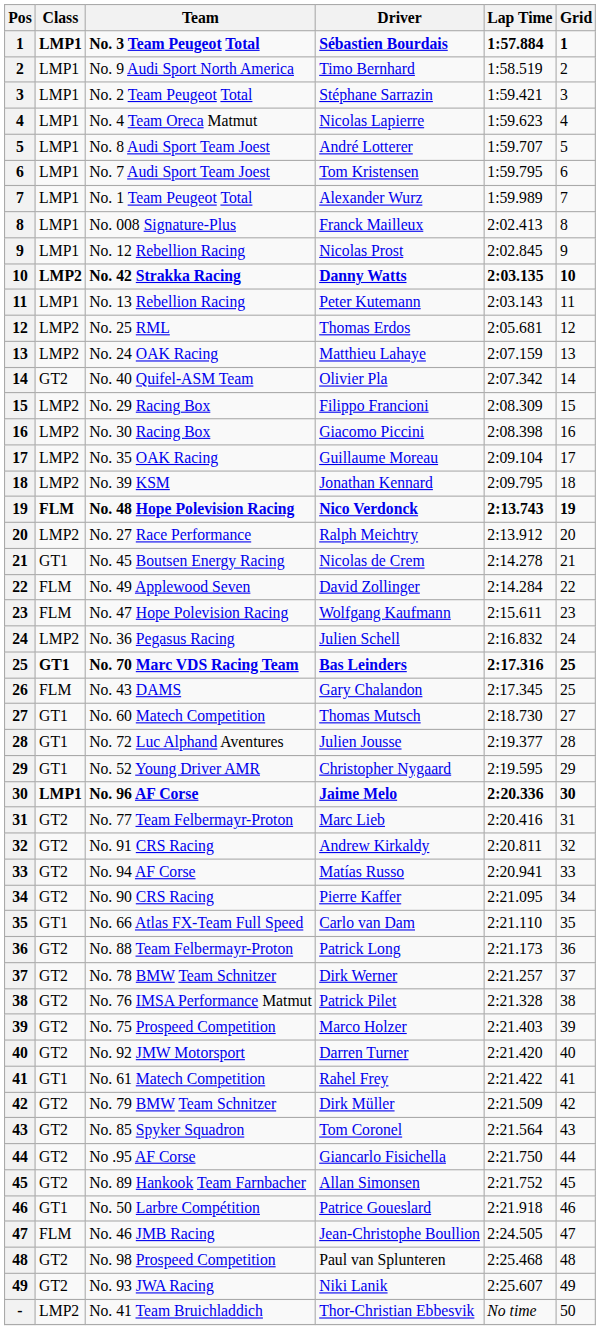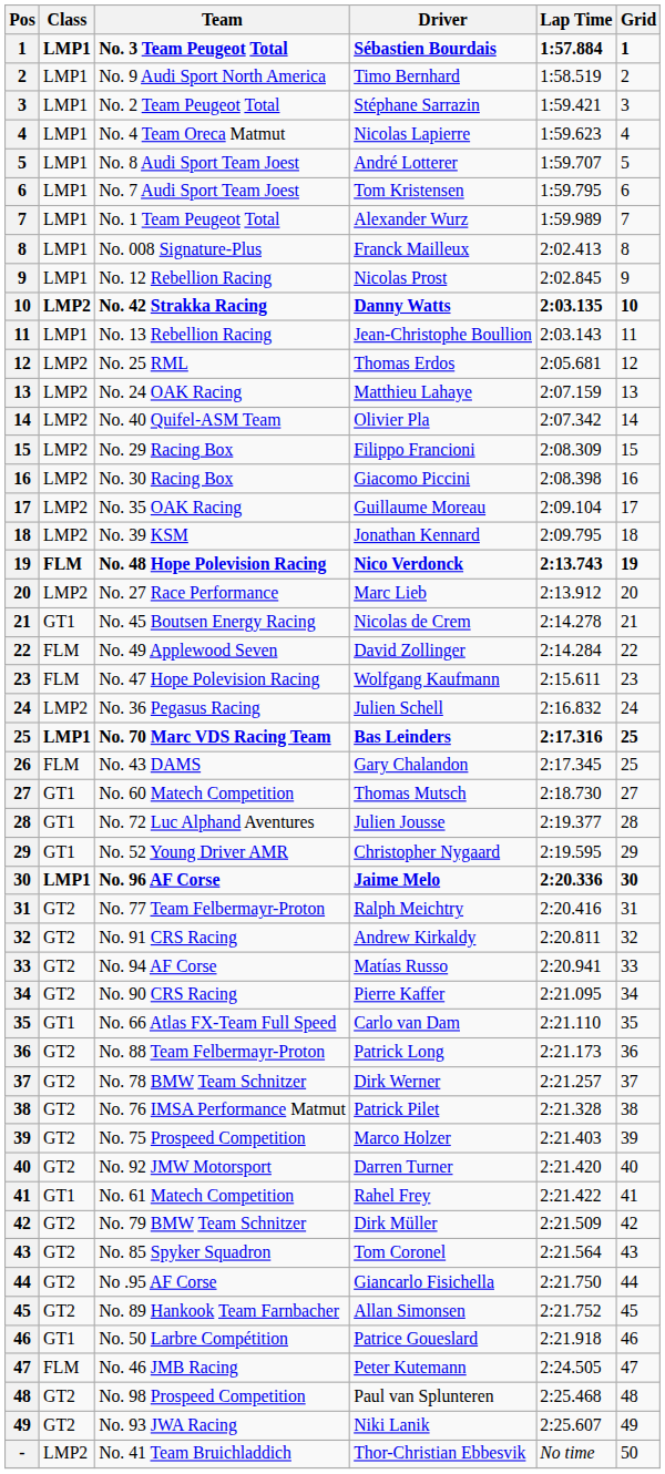 <table class="wikitable" style="font-size: 90%;">
 <tr>
 <th>Pos</th>
 <th>Class</th>
 <th>Team</th>
 <th>Driver</th>
 <th>Lap Time</th>
 <th>Grid</th>
 </tr>
 <tr style="font-weight:bold">
 <th>1</th>
 <td>LMP1</td>
 <td>No. 3 <a href='#'>Team Peugeot</a> <a href='#'>Total</a></td>
 <td><a href='#'>Sébastien Bourdais</a></td>
 <td>1:57.884</td>
 <td>1</td>
 </tr>
 <tr>
 <th>2</th>
 <td>LMP1</td>
 <td>No. 9 <a href='#'>Audi Sport North America</a></td>
 <td><a href='#'>Timo Bernhard</a></td>
 <td>1:58.519</td>
 <td>2</td>
 </tr>
 <tr>
 <th>3</th>
 <td>LMP1</td>
 <td>No. 2 <a href='#'>Team Peugeot</a> <a href='#'>Total</a></td>
 <td><a href='#'>Stéphane Sarrazin</a></td>
 <td>1:59.421</td>
 <td>3</td>
 </tr>
 <tr>
 <th>4</th>
 <td>LMP1</td>
 <td>No. 4 <a href='#'>Team Oreca</a> Matmut</td>
 <td><a href='#'>Nicolas Lapierre</a></td>
 <td>1:59.623</td>
 <td>4</td>
 </tr>
 <tr>
 <th>5</th>
 <td>LMP1</td>
 <td>No. 8 <a href='#'>Audi Sport Team Joest</a></td>
 <td><a href='#'>André Lotterer</a></td>
 <td>1:59.707</td>
 <td>5</td>
 </tr>
 <tr>
 <th>6</th>
 <td>LMP1</td>
 <td>No. 7 <a href='#'>Audi Sport Team Joest</a></td>
 <td><a href='#'>Tom Kristensen</a></td>
 <td>1:59.795</td>
 <td>6</td>
 </tr>
 <tr>
 <th>7</th>
 <td>LMP1</td>
 <td>No. 1 <a href='#'>Team Peugeot</a> <a href='#'>Total</a></td>
 <td><a href='#'>Alexander Wurz</a></td>
 <td>1:59.989</td>
 <td>7</td>
 </tr>
 <tr>
 <th>8</th>
 <td>LMP1</td>
 <td>No. 008 <a href='#'>Signature-Plus</a></td>
 <td><a href='#'>Franck Mailleux</a></td>
 <td>2:02.413</td>
 <td>8</td>
 </tr>
 <tr>
 <th>9</th>
 <td>LMP1</td>
 <td>No. 12 <a href='#'>Rebellion Racing</a></td>
 <td><a href='#'>Nicolas Prost</a></td>
 <td>2:02.845</td>
 <td>9</td>
 </tr>
 <tr style="font-weight:bold">
 <th>10</th>
 <td>LMP2</td>
 <td>No. 42 <a href='#'>Strakka Racing</a></td>
 <td><a href='#'>Danny Watts</a></td>
 <td>2:03.135</td>
 <td>10</td>
 </tr>
 <tr>
 <th>11</th>
 <td>LMP1</td>
 <td>No. 13 <a href='#'>Rebellion Racing</a></td>
-<td><a href='#'>Peter Kutemann</a></td>
+<td><a href='#'>Jean-Christophe Boullion</a></td>
 <td>2:03.143</td>
 <td>11</td>
 </tr>
 <tr>
 <th>12</th>
 <td>LMP2</td>
 <td>No. 25 <a href='#'>RML</a></td>
 <td><a href='#'>Thomas Erdos</a></td>
 <td>2:05.681</td>
 <td>12</td>
 </tr>
 <tr>
 <th>13</th>
 <td>LMP2</td>
 <td>No. 24 <a href='#'>OAK Racing</a></td>
 <td><a href='#'>Matthieu Lahaye</a></td>
 <td>2:07.159</td>
 <td>13</td>
 </tr>
 <tr>
 <th>14</th>
-<td>GT2</td>
+<td>LMP2</td>
 <td>No. 40 <a href='#'>Quifel-ASM Team</a></td>
 <td><a href='#'>Olivier Pla</a></td>
 <td>2:07.342</td>
 <td>14</td>
 </tr>
 <tr>
 <th>15</th>
 <td>LMP2</td>
 <td>No. 29 <a href='#'>Racing Box</a></td>
 <td><a href='#'>Filippo Francioni</a></td>
 <td>2:08.309</td>
 <td>15</td>
 </tr>
 <tr>
 <th>16</th>
 <td>LMP2</td>
 <td>No. 30 <a href='#'>Racing Box</a></td>
 <td><a href='#'>Giacomo Piccini</a></td>
 <td>2:08.398</td>
 <td>16</td>
 </tr>
 <tr>
 <th>17</th>
 <td>LMP2</td>
 <td>No. 35 <a href='#'>OAK Racing</a></td>
 <td><a href='#'>Guillaume Moreau</a></td>
 <td>2:09.104</td>
 <td>17</td>
 </tr>
 <tr>
 <th>18</th>
 <td>LMP2</td>
 <td>No. 39 <a href='#'>KSM</a></td>
 <td><a href='#'>Jonathan Kennard</a></td>
 <td>2:09.795</td>
 <td>18</td>
 </tr>
 <tr style="font-weight:bold">
 <th>19</th>
 <td>FLM</td>
 <td>No. 48 <a href='#'>Hope Polevision Racing</a></td>
 <td><a href='#'>Nico Verdonck</a></td>
 <td>2:13.743</td>
 <td>19</td>
 </tr>
 <tr>
 <th>20</th>
 <td>LMP2</td>
 <td>No. 27 <a href='#'>Race Performance</a></td>
-<td><a href='#'>Ralph Meichtry</a></td>
+<td><a href='#'>Marc Lieb</a></td>
 <td>2:13.912</td>
 <td>20</td>
 </tr>
 <tr>
 <th>21</th>
 <td>GT1</td>
 <td>No. 45 <a href='#'>Boutsen Energy Racing</a></td>
 <td><a href='#'>Nicolas de Crem</a></td>
 <td>2:14.278</td>
 <td>21</td>
 </tr>
 <tr>
 <th>22</th>
 <td>FLM</td>
 <td>No. 49 <a href='#'>Applewood Seven</a></td>
 <td><a href='#'>David Zollinger</a></td>
 <td>2:14.284</td>
 <td>22</td>
 </tr>
 <tr>
 <th>23</th>
 <td>FLM</td>
 <td>No. 47 <a href='#'>Hope Polevision Racing</a></td>
 <td><a href='#'>Wolfgang Kaufmann</a></td>
 <td>2:15.611</td>
 <td>23</td>
 </tr>
 <tr>
 <th>24</th>
 <td>LMP2</td>
 <td>No. 36 <a href='#'>Pegasus Racing</a></td>
 <td><a href='#'>Julien Schell</a></td>
 <td>2:16.832</td>
 <td>24</td>
 </tr>
 <tr style="font-weight:bold">
 <th>25</th>
-<td>GT1</td>
+<td>LMP1</td>
 <td>No. 70 <a href='#'>Marc VDS Racing Team</a></td>
 <td><a href='#'>Bas Leinders</a></td>
 <td>2:17.316</td>
 <td>25</td>
 </tr>
 <tr>
 <th>26</th>
 <td>FLM</td>
 <td>No. 43 <a href='#'>DAMS</a></td>
 <td><a href='#'>Gary Chalandon</a></td>
 <td>2:17.345</td>
 <td>25</td>
 </tr>
 <tr>
 <th>27</th>
 <td>GT1</td>
 <td>No. 60 <a href='#'>Matech Competition</a></td>
 <td><a href='#'>Thomas Mutsch</a></td>
 <td>2:18.730</td>
 <td>27</td>
 </tr>
 <tr>
 <th>28</th>
 <td>GT1</td>
 <td>No. 72 <a href='#'>Luc Alphand</a> Aventures</td>
 <td><a href='#'>Julien Jousse</a></td>
 <td>2:19.377</td>
 <td>28</td>
 </tr>
 <tr>
 <th>29</th>
 <td>GT1</td>
 <td>No. 52 <a href='#'>Young Driver AMR</a></td>
 <td><a href='#'>Christopher Nygaard</a></td>
 <td>2:19.595</td>
 <td>29</td>
 </tr>
 <tr style="font-weight:bold">
 <th>30</th>
 <td>LMP1</td>
 <td>No. 96 <a href='#'>AF Corse</a></td>
 <td><a href='#'>Jaime Melo</a></td>
 <td>2:20.336</td>
 <td>30</td>
 </tr>
 <tr>
 <th>31</th>
 <td>GT2</td>
 <td>No. 77 <a href='#'>Team Felbermayr-Proton</a></td>
-<td><a href='#'>Marc Lieb</a></td>
+<td><a href='#'>Ralph Meichtry</a></td>
 <td>2:20.416</td>
 <td>31</td>
 </tr>
 <tr>
 <th>32</th>
 <td>GT2</td>
 <td>No. 91 <a href='#'>CRS Racing</a></td>
 <td><a href='#'>Andrew Kirkaldy</a></td>
 <td>2:20.811</td>
 <td>32</td>
 </tr>
 <tr>
 <th>33</th>
 <td>GT2</td>
 <td>No. 94 <a href='#'>AF Corse</a></td>
 <td><a href='#'>Matías Russo</a></td>
 <td>2:20.941</td>
 <td>33</td>
 </tr>
 <tr>
 <th>34</th>
 <td>GT2</td>
 <td>No. 90 <a href='#'>CRS Racing</a></td>
 <td><a href='#'>Pierre Kaffer</a></td>
 <td>2:21.095</td>
 <td>34</td>
 </tr>
 <tr>
 <th>35</th>
 <td>GT1</td>
 <td>No. 66 <a href='#'>Atlas FX-Team Full Speed</a></td>
 <td><a href='#'>Carlo van Dam</a></td>
 <td>2:21.110</td>
 <td>35</td>
 </tr>
 <tr>
 <th>36</th>
 <td>GT2</td>
 <td>No. 88 <a href='#'>Team Felbermayr-Proton</a></td>
 <td><a href='#'>Patrick Long</a></td>
 <td>2:21.173</td>
 <td>36</td>
 </tr>
 <tr>
 <th>37</th>
 <td>GT2</td>
 <td>No. 78 <a href='#'>BMW</a> <a href='#'>Team Schnitzer</a></td>
 <td><a href='#'>Dirk Werner</a></td>
 <td>2:21.257</td>
 <td>37</td>
 </tr>
 <tr>
 <th>38</th>
 <td>GT2</td>
 <td>No. 76 <a href='#'>IMSA Performance</a> Matmut</td>
 <td><a href='#'>Patrick Pilet</a></td>
 <td>2:21.328</td>
 <td>38</td>
 </tr>
 <tr>
 <th>39</th>
 <td>GT2</td>
 <td>No. 75 <a href='#'>Prospeed Competition</a></td>
 <td><a href='#'>Marco Holzer</a></td>
 <td>2:21.403</td>
 <td>39</td>
 </tr>
 <tr>
 <th>40</th>
 <td>GT2</td>
 <td>No. 92 <a href='#'>JMW Motorsport</a></td>
 <td><a href='#'>Darren Turner</a></td>
 <td>2:21.420</td>
 <td>40</td>
 </tr>
 <tr>
 <th>41</th>
 <td>GT1</td>
 <td>No. 61 <a href='#'>Matech Competition</a></td>
 <td><a href='#'>Rahel Frey</a></td>
 <td>2:21.422</td>
 <td>41</td>
 </tr>
 <tr>
 <th>42</th>
 <td>GT2</td>
 <td>No. 79 <a href='#'>BMW</a> <a href='#'>Team Schnitzer</a></td>
 <td><a href='#'>Dirk Müller</a></td>
 <td>2:21.509</td>
 <td>42</td>
 </tr>
 <tr>
 <th>43</th>
 <td>GT2</td>
 <td>No. 85 <a href='#'>Spyker Squadron</a></td>
 <td><a href='#'>Tom Coronel</a></td>
 <td>2:21.564</td>
 <td>43</td>
 </tr>
 <tr>
 <th>44</th>
 <td>GT2</td>
 <td>No .95 <a href='#'>AF Corse</a></td>
 <td><a href='#'>Giancarlo Fisichella</a></td>
 <td>2:21.750</td>
 <td>44</td>
 </tr>
 <tr>
 <th>45</th>
 <td>GT2</td>
 <td>No. 89 <a href='#'>Hankook</a> <a href='#'>Team Farnbacher</a></td>
 <td><a href='#'>Allan Simonsen</a></td>
 <td>2:21.752</td>
 <td>45</td>
 </tr>
 <tr>
 <th>46</th>
 <td>GT1</td>
 <td>No. 50 <a href='#'>Larbre Compétition</a></td>
 <td><a href='#'>Patrice Goueslard</a></td>
 <td>2:21.918</td>
 <td>46</td>
 </tr>
 <tr>
 <th>47</th>
 <td>FLM</td>
 <td>No. 46 <a href='#'>JMB Racing</a></td>
-<td><a href='#'>Jean-Christophe Boullion</a></td>
+<td><a href='#'>Peter Kutemann</a></td>
 <td>2:24.505</td>
 <td>47</td>
 </tr>
 <tr>
 <th>48</th>
 <td>GT2</td>
 <td>No. 98 <a href='#'>Prospeed Competition</a></td>
 <td>Paul van Splunteren</td>
 <td>2:25.468</td>
 <td>48</td>
 </tr>
 <tr>
 <th>49</th>
 <td>GT2</td>
 <td>No. 93 <a href='#'>JWA Racing</a></td>
 <td><a href='#'>Niki Lanik</a></td>
 <td>2:25.607</td>
 <td>49</td>
 </tr>
 <tr>
 <th>-</th>
 <td>LMP2</td>
 <td>No. 41 <a href='#'>Team Bruichladdich</a></td>
 <td><a href='#'>Thor-Christian Ebbesvik</a></td>
 <td><em>No time</em></td>
 <td>50</td>
 </tr>
 <tr>
 </tr>
 </table>
